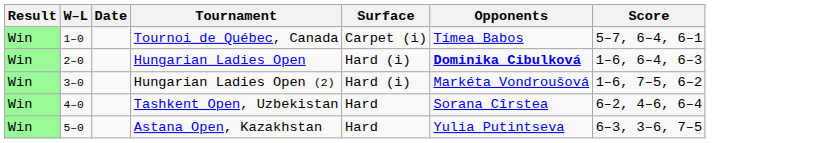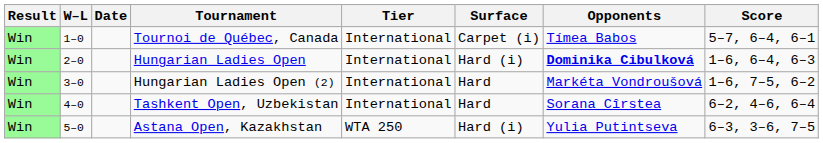 <table class="sortable wikitable">
 <tr>
 <th>Result</th>
 <th class="unsortable">W–L</th>
 <th>Date</th>
 <th>Tournament</th>
+<th>Tier</th>
 <th>Surface</th>
 <th>Opponents</th>
 <th class="unsortable">Score</th>
 </tr>
 <tr>
 <td style="background:#98fb98;">Win</td>
 <td><small>1–0</small></td>
 <td><a href='#'></a></td>
 <td><a href='#'>Tournoi de Québec</a>, Canada</td>
+<td>International</td>
 <td>Carpet (i)</td>
 <td> <a href='#'>Tímea Babos</a></td>
 <td>5–7, 6–4, 6–1</td>
 </tr>
 <tr>
 <td style="background:#98fb98;">Win</td>
 <td><small>2–0</small></td>
 <td><a href='#'></a></td>
 <td><a href='#'>Hungarian Ladies Open</a></td>
+<td>International</td>
 <td>Hard (i)</td>
 <td><strong> <a href='#'>Dominika Cibulková</a></strong></td>
 <td>1–6, 6–4, 6–3</td>
 </tr>
 <tr>
 <td style="background:#98fb98;">Win</td>
 <td><small>3–0</small></td>
 <td><a href='#'></a></td>
 <td>Hungarian Ladies Open <small>(2)</small></td>
-<td>Hard (i)</td>
+<td>International</td>
+<td>Hard</td>
 <td> <a href='#'>Markéta Vondroušová</a></td>
 <td>1–6, 7–5, 6–2</td>
 </tr>
 <tr>
 <td style="background:#98fb98;">Win</td>
 <td><small>4–0</small></td>
 <td><a href='#'></a></td>
 <td><a href='#'>Tashkent Open</a>, Uzbekistan</td>
+<td>International</td>
 <td>Hard</td>
 <td> <a href='#'>Sorana Cîrstea</a></td>
 <td>6–2, 4–6, 6–4</td>
 </tr>
 <tr>
 <td style="background:#98fb98;">Win</td>
 <td><small>5–0</small></td>
 <td><a href='#'></a></td>
 <td><a href='#'>Astana Open</a>, Kazakhstan</td>
-<td>Hard</td>
+<td>WTA 250</td>
+<td>Hard (i)</td>
 <td> <a href='#'>Yulia Putintseva</a></td>
 <td>6–3, 3–6, 7–5</td>
 </tr>
 </table>
